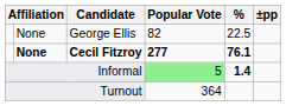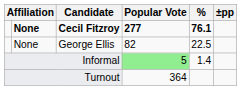 <table class="wikitable col4right col5right">
 <tr>
 <th colspan="2">Affiliation</th>
 <th>Candidate</th>
 <th>Popular Vote</th>
 <th>%</th>
 <th>±pp</th>
 </tr>
 <tr>
 <td></td>
+<td><strong>None</strong></td>
+<td><strong>Cecil Fitzroy</strong></td>
+<td><strong>277</strong></td>
+<td><strong>76.1</strong></td>
+<td></td>
+</tr>
+<tr>
+<td></td>
 <td>None</td>
 <td>George Ellis</td>
 <td>82</td>
 <td>22.5</td>
 <td></td>
 </tr>
 <tr>
-<td></td>
-<td><strong>None</strong></td>
-<td><strong>Cecil Fitzroy</strong></td>
-<td><strong>277</strong></td>
-<td><strong>76.1</strong></td>
-<td></td>
-</tr>
-<tr>
 <td colspan="3" style="text-align:right;background-color:#eaecf0">Informal</td>
 <td style="background: lightgreen; text-align:right">5</td>
-<td style="text-align:right"><strong>1.4</strong></td>
+<td style="text-align:right">1.4</td>
 <td></td>
 </tr>
 <tr>
 <td colspan="3" style="text-align:right;background-color:#eaecf0">Turnout</td>
 <td style="text-align:right">364</td>
 <td></td>
 <td></td>
 </tr>
 </table>
